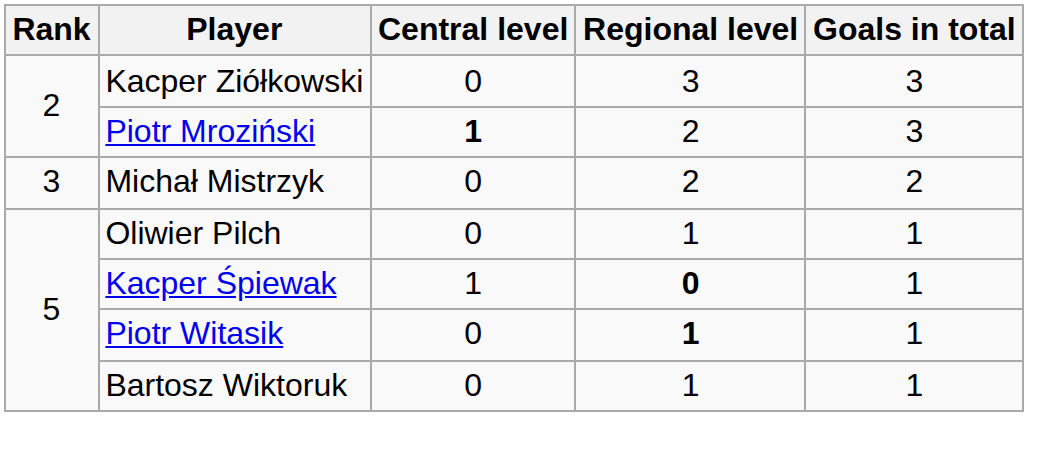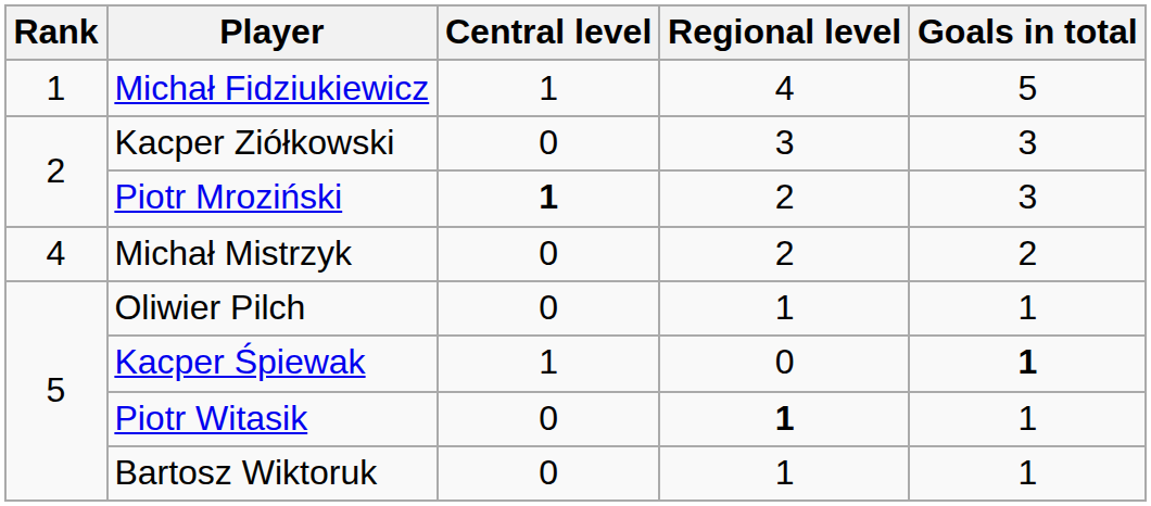 <table class="wikitable" style="text-align:center">
 <tr>
 <th>Rank</th>
 <th>Player</th>
 <th>Central level</th>
 <th>Regional level</th>
 <th>Goals in total</th>
+</tr>
+<tr>
+<td>1</td>
+<td align="left"> <a href='#'>Michał Fidziukiewicz</a></td>
+<td>1</td>
+<td>4</td>
+<td>5</td>
 </tr>
 <tr>
 <td rowspan="2">2</td>
 <td align="left"> Kacper Ziółkowski</td>
 <td>0</td>
 <td>3</td>
 <td>3</td>
 </tr>
 <tr>
 <td align="left"> <a href='#'>Piotr Mroziński</a></td>
 <td><strong>1</strong></td>
 <td>2</td>
 <td>3</td>
 </tr>
 <tr>
-<td>3</td>
+<td>4</td>
 <td align="left"> Michał Mistrzyk</td>
 <td>0</td>
 <td>2</td>
 <td>2</td>
 </tr>
 <tr>
 <td rowspan="4">5</td>
 <td align="left"> Oliwier Pilch</td>
 <td>0</td>
 <td>1</td>
 <td>1</td>
 </tr>
 <tr>
 <td align="left"> <a href='#'>Kacper Śpiewak</a></td>
 <td>1</td>
-<td><strong>0</strong></td>
-<td>1</td>
+<td>0</td>
+<td><strong>1</strong></td>
 </tr>
 <tr>
 <td align="left"> <a href='#'>Piotr Witasik</a></td>
 <td>0</td>
 <td><strong>1</strong></td>
 <td>1</td>
 </tr>
 <tr>
 <td align="left"> Bartosz Wiktoruk</td>
 <td>0</td>
 <td>1</td>
 <td>1</td>
 </tr>
 <tr>
 </tr>
 </table>
